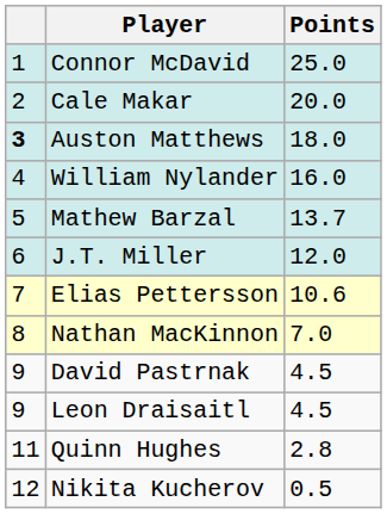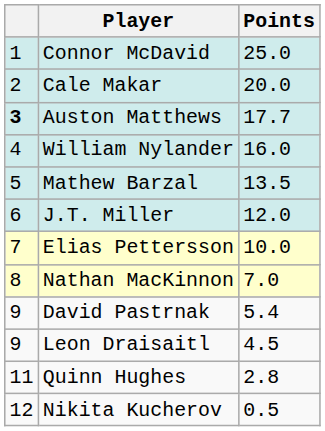 <table cellspacing=0 class="wikitable sortable" style="border:1px solid #999999">
 <tr>
 <th></th>
 <th>Player</th>
 <th>Points</th>
 </tr>
 <tr bgcolor=#CFECEC>
 <td>1</td>
 <td>Connor McDavid</td>
 <td>25.0</td>
 </tr>
 <tr bgcolor=#CFECEC>
 <td>2</td>
 <td>Cale Makar</td>
 <td>20.0</td>
 </tr>
 <tr bgcolor=#CFECEC>
 <td><strong>3</strong></td>
 <td>Auston Matthews</td>
-<td>18.0</td>
+<td>17.7</td>
 </tr>
 <tr bgcolor=#CFECEC>
 <td>4</td>
 <td>William Nylander</td>
 <td>16.0</td>
 </tr>
 <tr bgcolor=#CFECEC>
 <td>5</td>
 <td>Mathew Barzal</td>
-<td>13.7</td>
+<td>13.5</td>
 </tr>
 <tr bgcolor=#CFECEC>
 <td>6</td>
 <td>J.T. Miller</td>
 <td>12.0</td>
 </tr>
 <tr bgcolor=#FFFFCC>
 <td>7</td>
 <td>Elias Pettersson</td>
-<td>10.6</td>
+<td>10.0</td>
 </tr>
 <tr bgcolor=#FFFFCC>
 <td>8</td>
 <td>Nathan MacKinnon</td>
 <td>7.0</td>
 </tr>
 <tr>
 <td>9</td>
 <td>David Pastrnak</td>
-<td>4.5</td>
+<td>5.4</td>
 </tr>
 <tr>
 <td>9</td>
 <td>Leon Draisaitl</td>
 <td>4.5</td>
 </tr>
 <tr>
 <td>11</td>
 <td>Quinn Hughes</td>
 <td>2.8</td>
 </tr>
 <tr>
 <td>12</td>
 <td>Nikita Kucherov</td>
 <td>0.5</td>
 </tr>
 </table>
